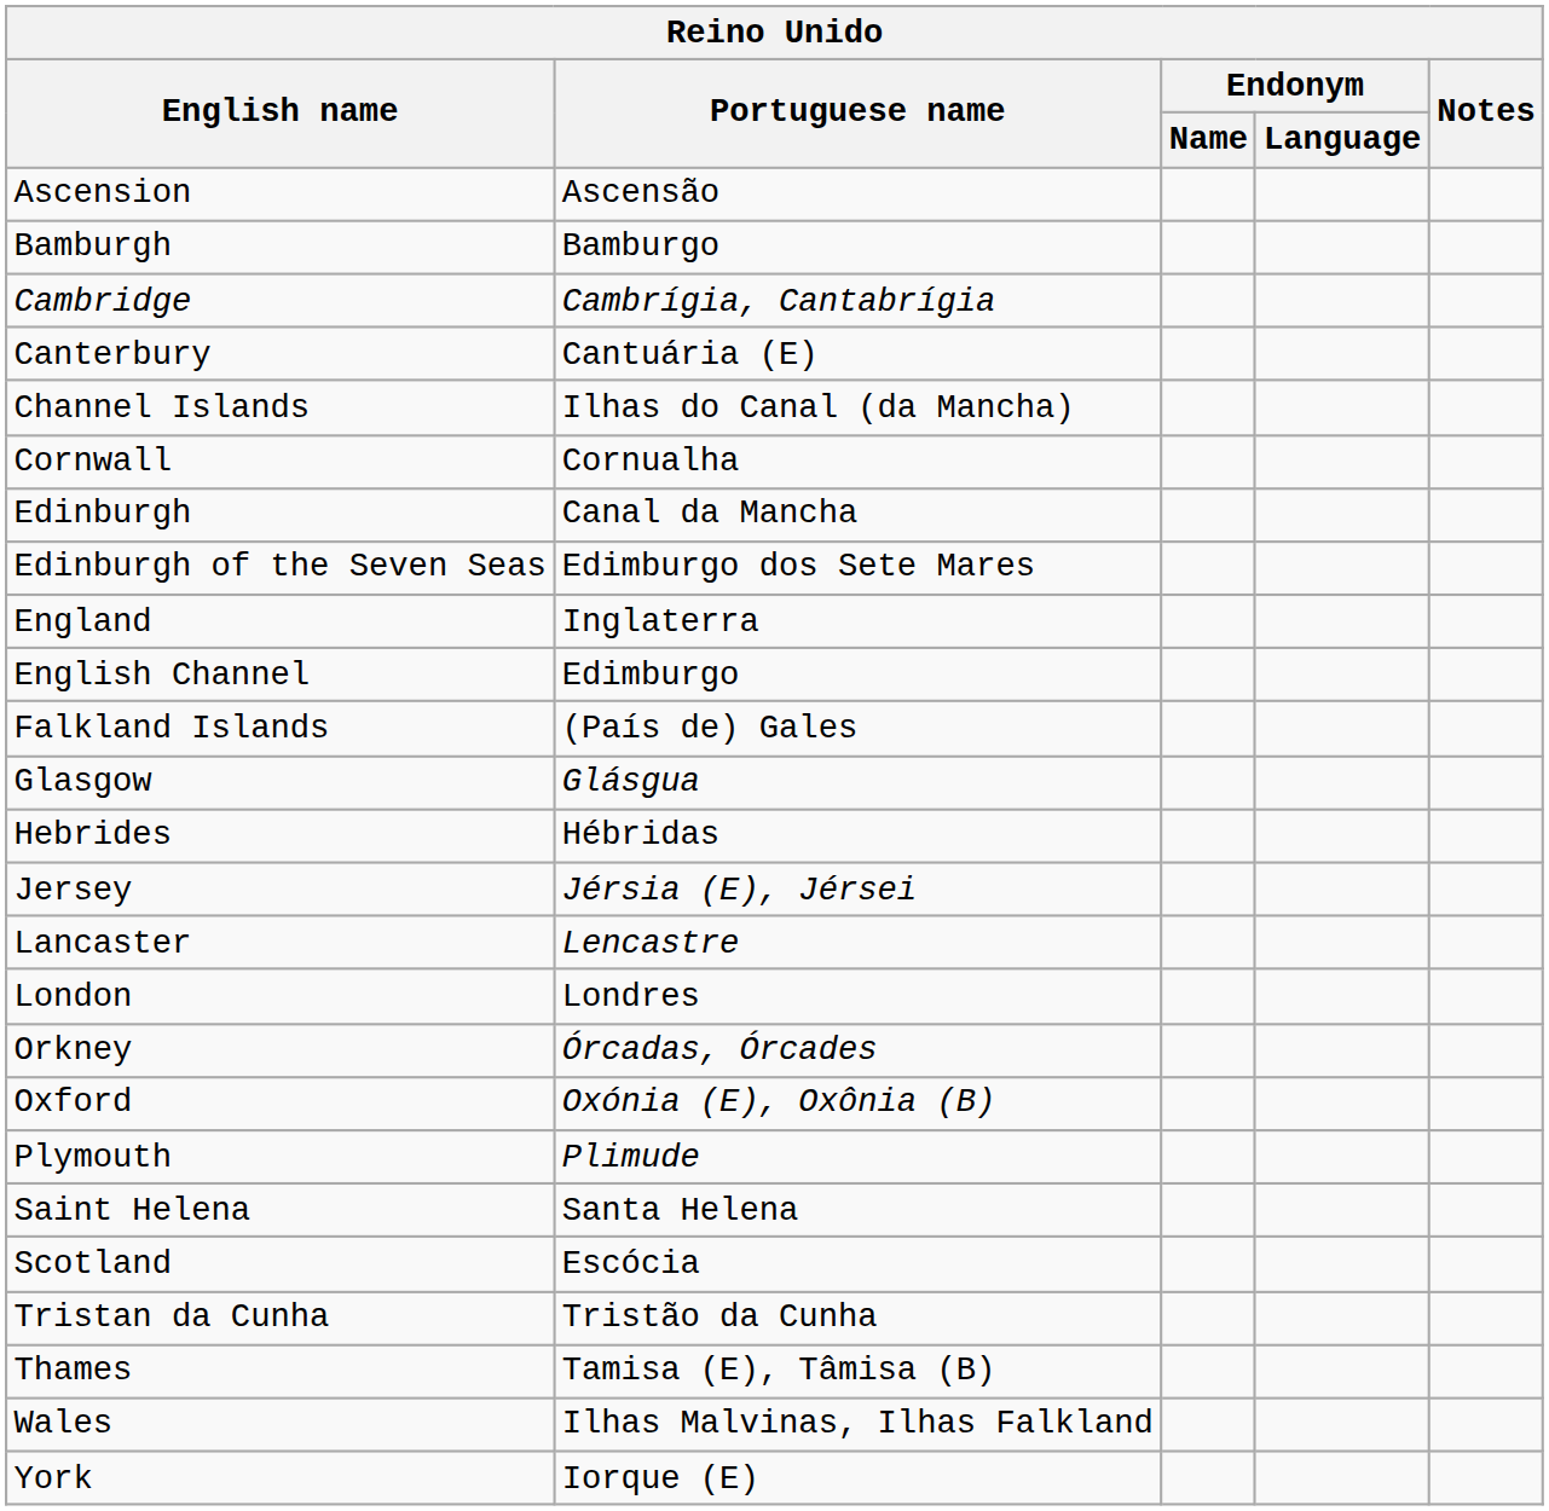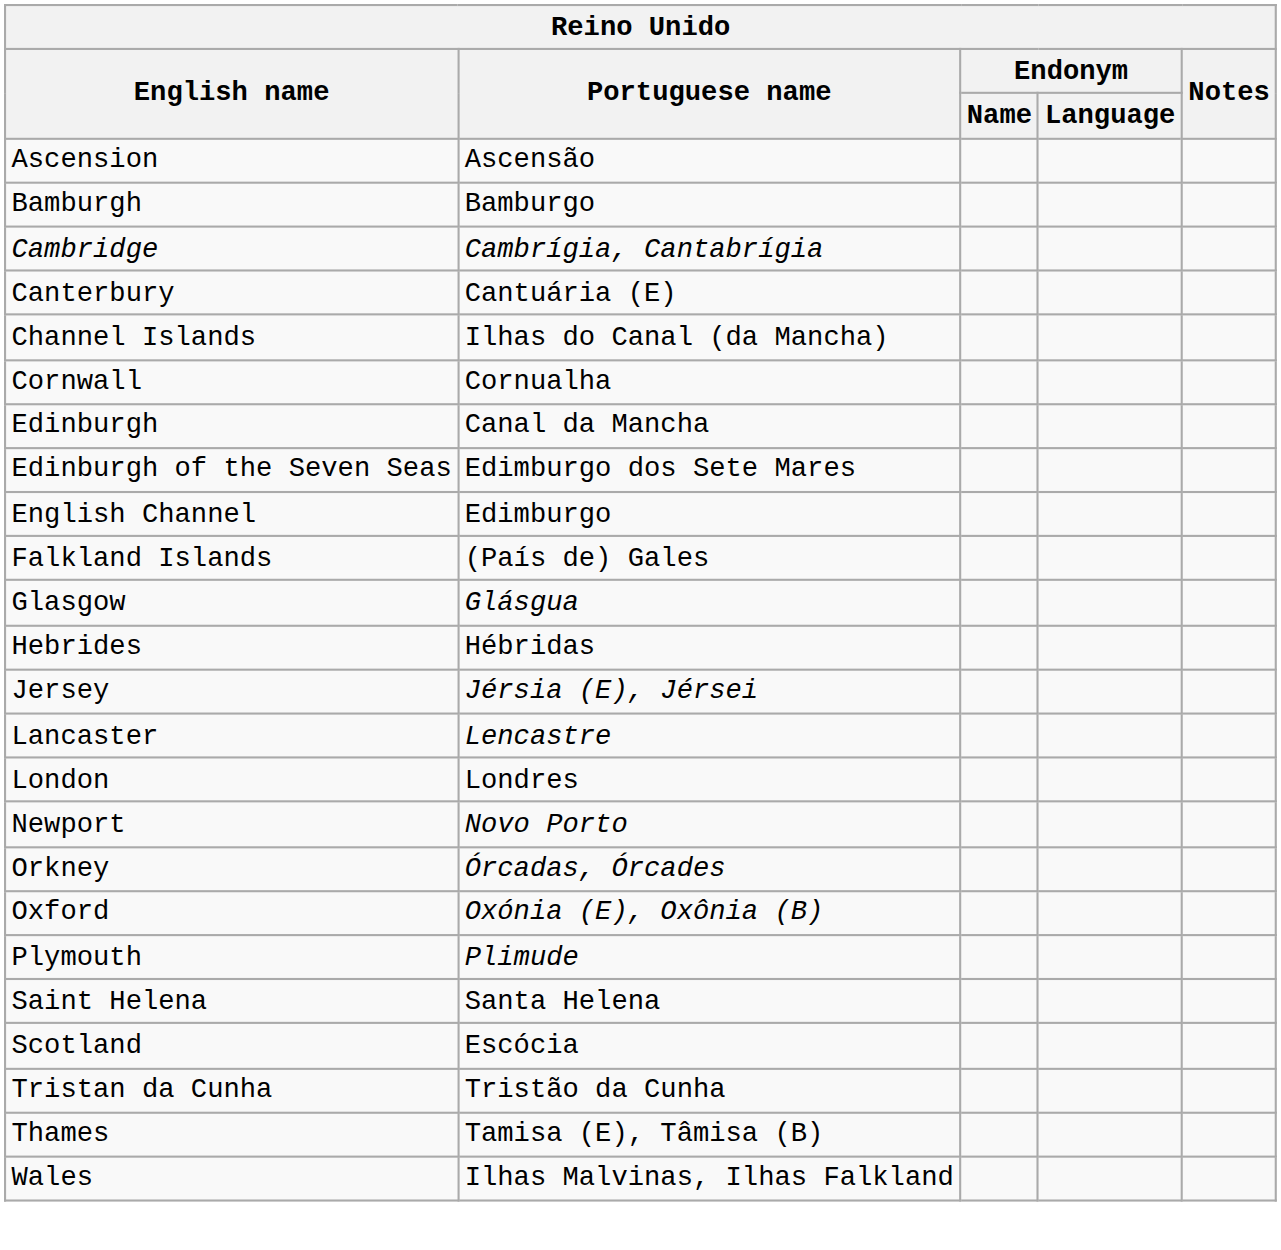 <table class="wikitable sortable">
 <tr>
 <th colspan="5"> Reino Unido</th>
 </tr>
 <tr>
 <th rowspan="2">English name</th>
 <th rowspan="2">Portuguese name</th>
 <th colspan="2">Endonym</th>
 <th rowspan="2">Notes</th>
 </tr>
 <tr>
 <th>Name</th>
 <th>Language</th>
 </tr>
 <tr>
 <td>Ascension</td>
 <td>Ascensão</td>
 <td></td>
 <td></td>
 <td></td>
 </tr>
 <tr>
 <td>Bamburgh</td>
 <td>Bamburgo</td>
 <td></td>
 <td></td>
 <td></td>
 </tr>
 <tr>
 <td><em>Cambridge</em></td>
 <td><em>Cambrígia, Cantabrígia</em></td>
 <td></td>
 <td></td>
 <td></td>
 </tr>
 <tr>
 <td>Canterbury</td>
 <td>Cantuária (E)</td>
 <td></td>
 <td></td>
 <td></td>
 </tr>
 <tr>
 <td>Channel Islands</td>
 <td>Ilhas do Canal (da Mancha)</td>
 <td></td>
 <td></td>
 <td></td>
 </tr>
 <tr>
 <td>Cornwall</td>
 <td>Cornualha</td>
 <td></td>
 <td></td>
 <td></td>
 </tr>
 <tr>
 <td>Edinburgh</td>
 <td>Canal da Mancha</td>
 <td></td>
 <td></td>
 <td></td>
 </tr>
 <tr>
 <td>Edinburgh of the Seven Seas</td>
 <td>Edimburgo dos Sete Mares</td>
 <td></td>
 <td></td>
 <td></td>
 </tr>
 <tr>
-<td>England</td>
-<td>Inglaterra</td>
-<td></td>
-<td></td>
-<td></td>
-</tr>
-<tr>
 <td>English Channel</td>
 <td>Edimburgo</td>
 <td></td>
 <td></td>
 <td></td>
 </tr>
 <tr>
 <td>Falkland Islands</td>
 <td>(País de) Gales</td>
 <td></td>
 <td></td>
 <td></td>
 </tr>
 <tr>
 <td>Glasgow</td>
 <td><em>Glásgua</em></td>
 <td></td>
 <td></td>
 <td></td>
 </tr>
 <tr>
 <td>Hebrides</td>
 <td>Hébridas</td>
 <td></td>
 <td></td>
 <td></td>
 </tr>
 <tr>
 <td>Jersey</td>
 <td><em>Jérsia (E), Jérsei</em></td>
 <td></td>
 <td></td>
 <td></td>
 </tr>
 <tr>
 <td>Lancaster</td>
 <td><em>Lencastre</em></td>
 <td></td>
 <td></td>
 <td></td>
 </tr>
 <tr>
 <td>London</td>
 <td>Londres</td>
+<td></td>
+<td></td>
+<td></td>
+</tr>
+<tr>
+<td>Newport</td>
+<td><em>Novo Porto</em></td>
 <td></td>
 <td></td>
 <td></td>
 </tr>
 <tr>
 <td>Orkney</td>
 <td><em>Órcadas, Órcades</em></td>
 <td></td>
 <td></td>
 <td></td>
 </tr>
 <tr>
 <td>Oxford</td>
 <td><em>Oxónia (E), Oxônia (B)</em></td>
 <td></td>
 <td></td>
 <td></td>
 </tr>
 <tr>
 <td>Plymouth</td>
 <td><em>Plimude</em></td>
 <td></td>
 <td></td>
 <td></td>
 </tr>
 <tr>
 <td>Saint Helena</td>
 <td>Santa Helena</td>
 <td></td>
 <td></td>
 <td></td>
 </tr>
 <tr>
 <td>Scotland</td>
 <td>Escócia</td>
 <td></td>
 <td></td>
 <td></td>
 </tr>
 <tr>
 <td>Tristan da Cunha</td>
 <td>Tristão da Cunha</td>
 <td></td>
 <td></td>
 <td></td>
 </tr>
 <tr>
 <td>Thames</td>
 <td>Tamisa (E), Tâmisa (B)</td>
 <td></td>
 <td></td>
 <td></td>
 </tr>
 <tr>
 <td>Wales</td>
 <td>Ilhas Malvinas, Ilhas Falkland</td>
 <td></td>
 <td></td>
 <td></td>
 </tr>
-<tr>
-<td>York</td>
-<td>Iorque (E)</td>
-<td></td>
-<td></td>
-<td></td>
-</tr>
 </table>
